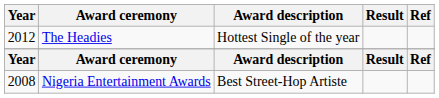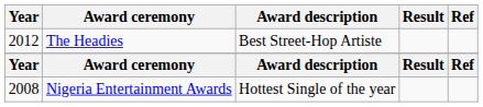 <table class="wikitable sortable">
 <tr>
 <th>Year</th>
 <th>Award ceremony</th>
 <th>Award description</th>
 <th>Result</th>
 <th>Ref</th>
 </tr>
 <tr>
 <td>2012</td>
 <td><a href='#'>The Headies</a></td>
-<td>Hottest Single of the year</td>
+<td>Best Street-Hop Artiste</td>
 <td></td>
 <td></td>
 </tr>
 <tr>
 </tr>
 <tr>
 <th>Year</th>
 <th>Award ceremony</th>
 <th>Award description</th>
 <th>Result</th>
 <th>Ref</th>
 </tr>
 <tr>
 <td>2008</td>
 <td><a href='#'>Nigeria Entertainment Awards</a></td>
-<td>Best Street-Hop Artiste</td>
+<td>Hottest Single of the year</td>
 <td></td>
 <td></td>
 </tr>
 </table>
